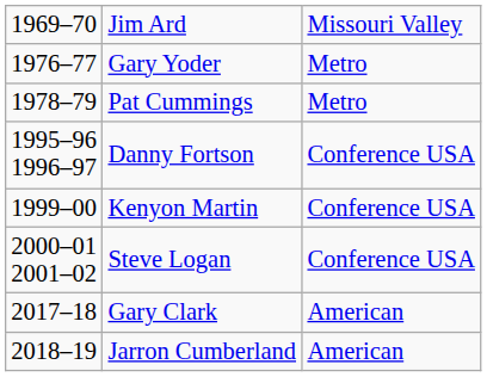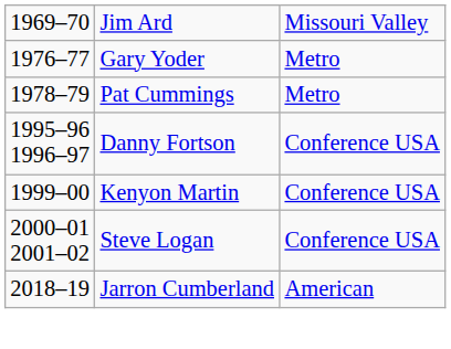 <table class="wikitable">
 <tr>
 <td>1969–70</td>
 <td><a href='#'>Jim Ard</a></td>
 <td><a href='#'>Missouri Valley</a></td>
 </tr>
 <tr>
 <td>1976–77</td>
 <td><a href='#'>Gary Yoder</a></td>
 <td><a href='#'>Metro</a></td>
 </tr>
 <tr>
 <td>1978–79</td>
 <td><a href='#'>Pat Cummings</a></td>
 <td><a href='#'>Metro</a></td>
 </tr>
 <tr>
 <td>1995–96 <br> 1996–97</td>
 <td><a href='#'>Danny Fortson</a></td>
 <td><a href='#'>Conference USA</a></td>
 </tr>
 <tr>
 <td>1999–00</td>
 <td><a href='#'>Kenyon Martin</a></td>
 <td><a href='#'>Conference USA</a></td>
 </tr>
 <tr>
 <td>2000–01 <br> 2001–02</td>
 <td><a href='#'>Steve Logan</a></td>
 <td><a href='#'>Conference USA</a></td>
 </tr>
 <tr>
-<td>2017–18</td>
-<td><a href='#'>Gary Clark</a></td>
-<td><a href='#'>American</a></td>
-</tr>
-<tr>
 <td>2018–19</td>
 <td><a href='#'>Jarron Cumberland</a></td>
 <td><a href='#'>American</a></td>
 </tr>
 </table>
